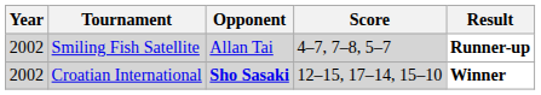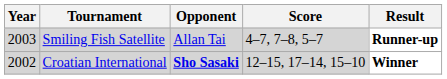 <table class="sortable wikitable" style="font-size: 90%;">
 <tr>
 <th>Year</th>
 <th>Tournament</th>
 <th>Opponent</th>
 <th>Score</th>
 <th>Result</th>
 </tr>
 <tr style="background:#D5D5D5">
-<td align="center">2002</td>
+<td align="center">2003</td>
 <td align="left"><a href='#'>Smiling Fish Satellite</a></td>
 <td align="left"> <a href='#'>Allan Tai</a></td>
 <td align="left">4–7, 7–8, 5–7</td>
 <td style="text-align:left; background:white"> <strong>Runner-up</strong></td>
 </tr>
 <tr style="background:#D5D5D5">
 <td align="center">2002</td>
 <td align="left"><a href='#'>Croatian International</a></td>
 <td align="left"><strong> <a href='#'>Sho Sasaki</a></strong></td>
 <td align="left">12–15, 17–14, 15–10</td>
 <td style="text-align:left; background:white"> <strong>Winner</strong></td>
 </tr>
 </table>
